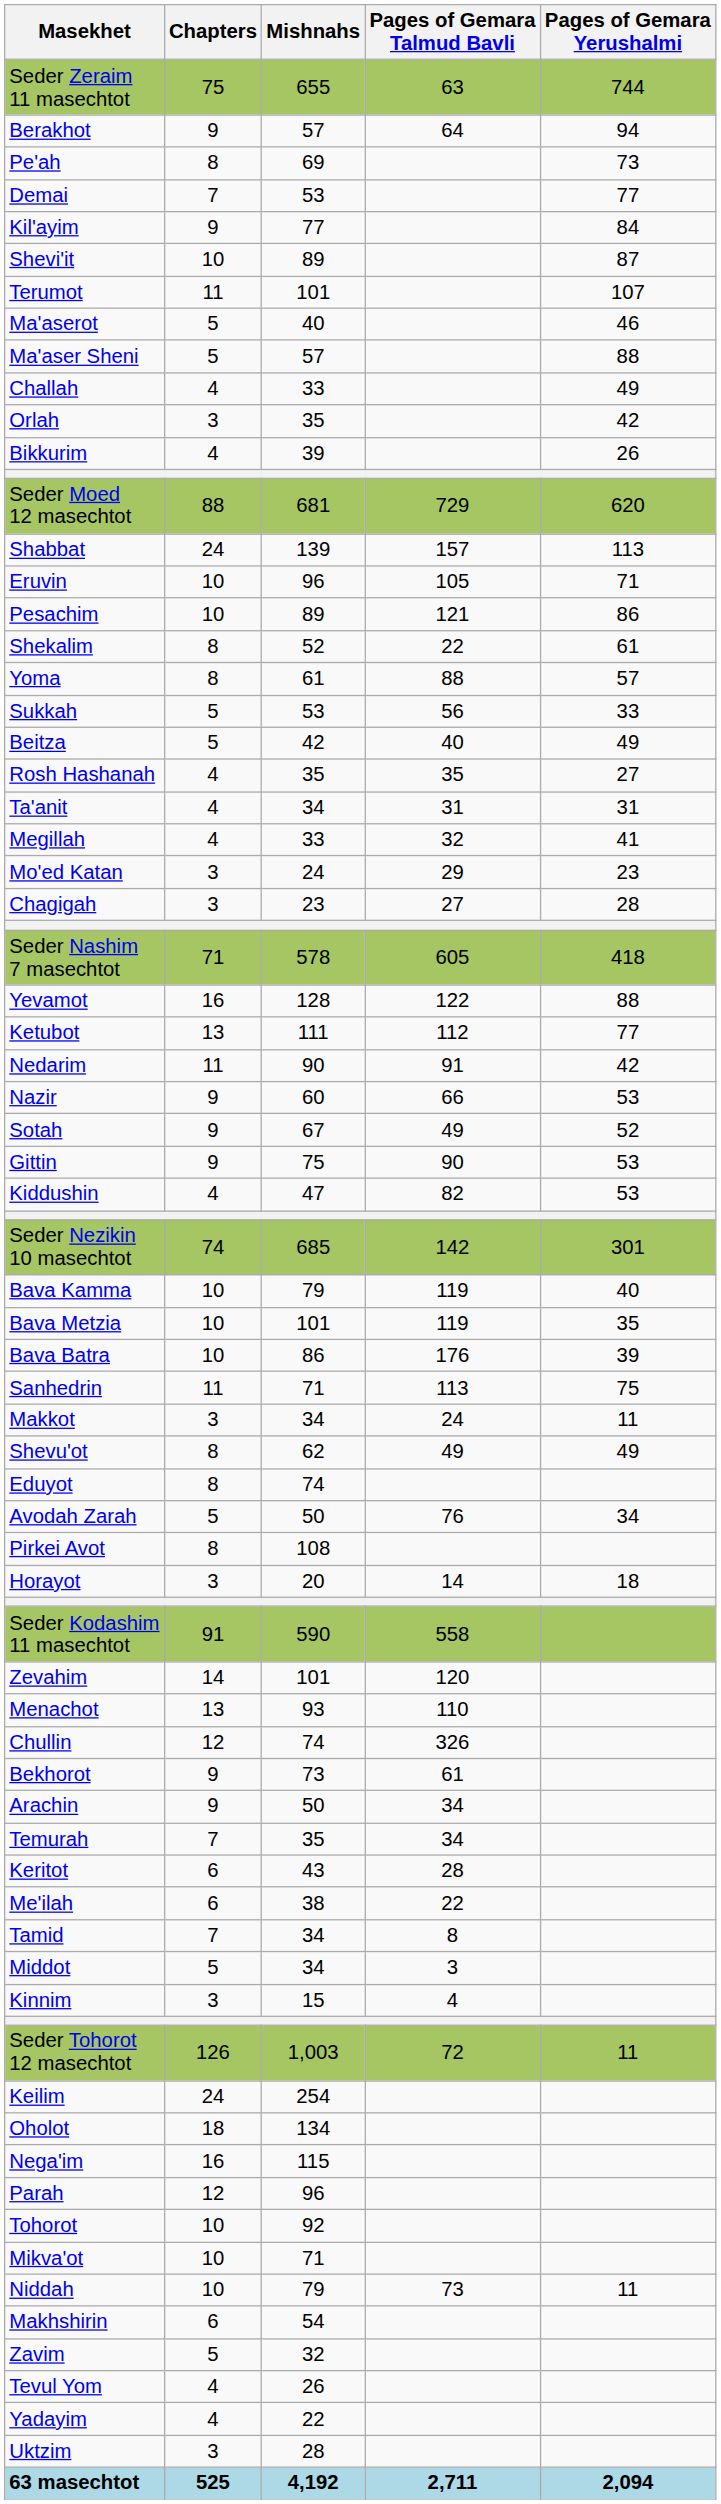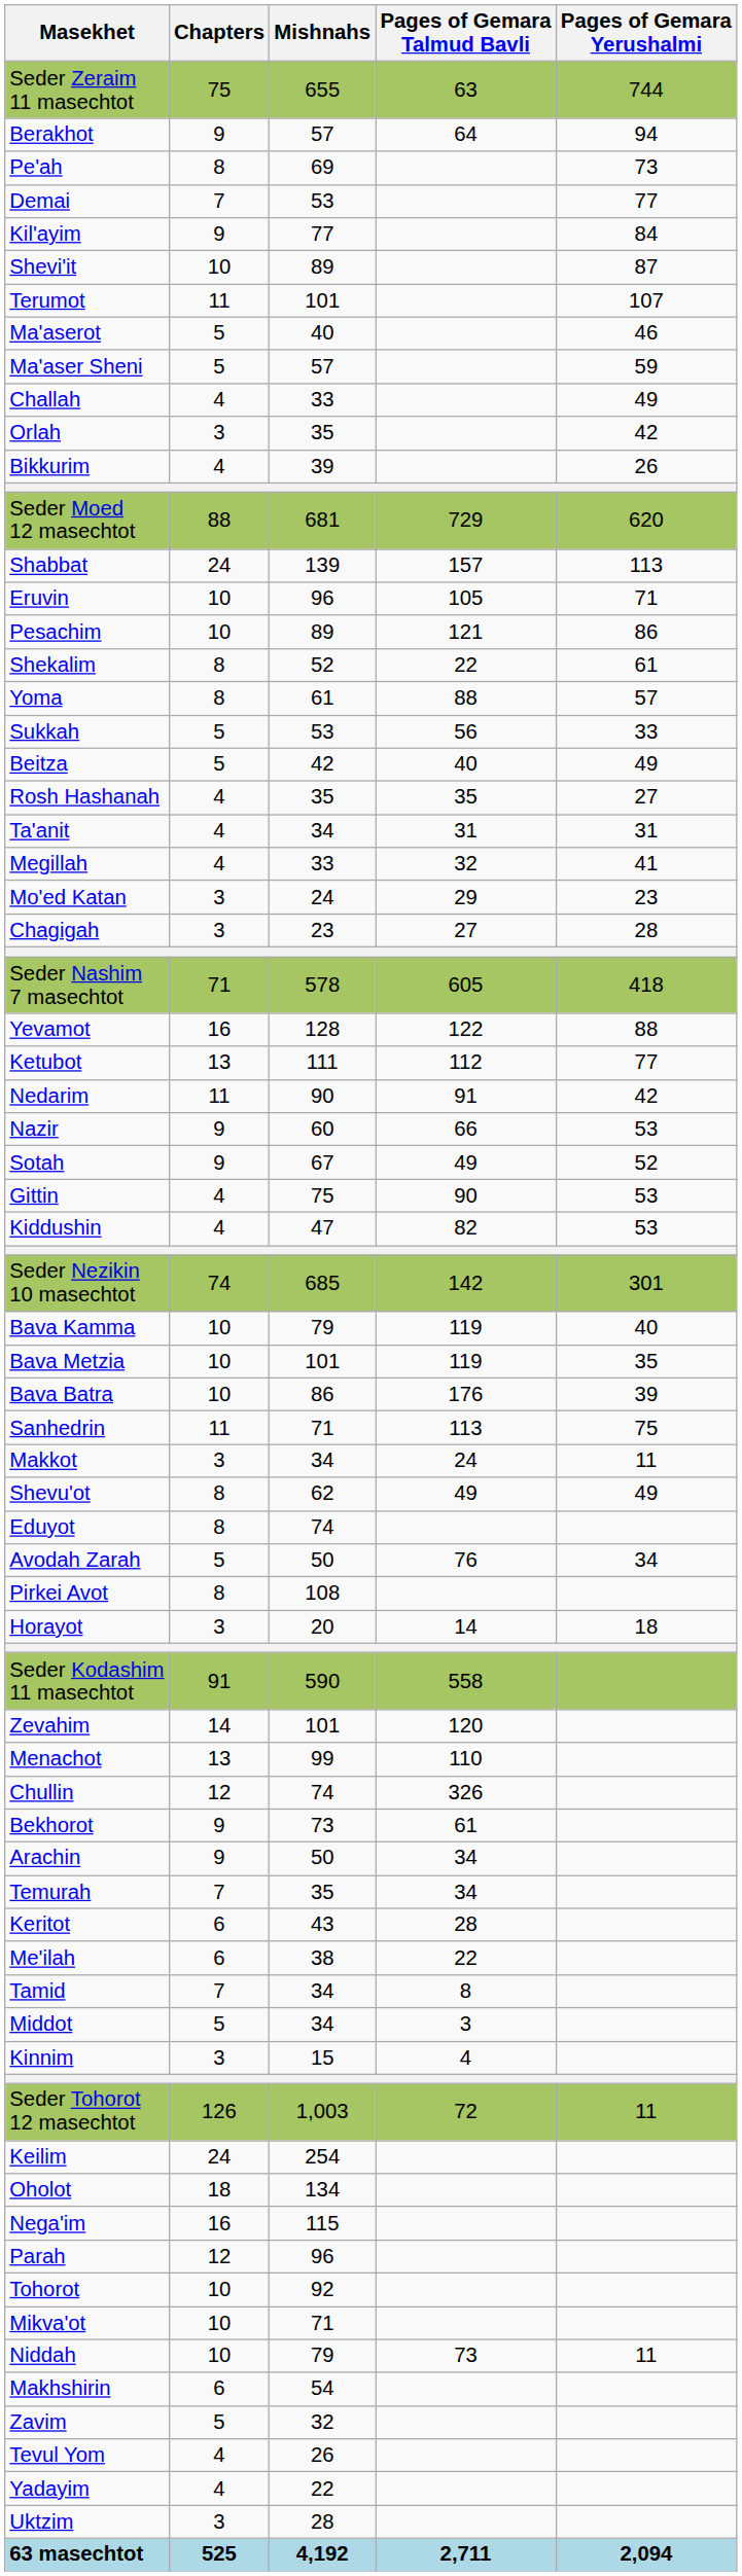 <table class="sortable wikitable">
 <tr>
 <th>Masekhet</th>
 <th>Chapters</th>
 <th>Mishnahs</th>
 <th>Pages of Gemara <br> <a href='#'>Talmud Bavli</a></th>
 <th>Pages of Gemara <br> <a href='#'>Yerushalmi</a></th>
 </tr>
 <tr bgcolor="#A5C663">
 <td>Seder <a href='#'>Zeraim</a> <br> 11 masechtot</td>
 <td align="center">75</td>
 <td align="center">655</td>
 <td align="center">63</td>
 <td align="center">744</td>
 </tr>
 <tr>
 <td><a href='#'>Berakhot</a></td>
 <td align="center">9</td>
 <td align="center">57</td>
 <td align="center">64</td>
 <td align="center">94</td>
 </tr>
 <tr>
 <td><a href='#'>Pe'ah</a></td>
 <td align="center">8</td>
 <td align="center">69</td>
 <td></td>
 <td align="center">73</td>
 </tr>
 <tr>
 <td><a href='#'>Demai</a></td>
 <td align="center">7</td>
 <td align="center">53</td>
 <td></td>
 <td align="center">77</td>
 </tr>
 <tr>
 <td><a href='#'>Kil'ayim</a></td>
 <td align="center">9</td>
 <td align="center">77</td>
 <td></td>
 <td align="center">84</td>
 </tr>
 <tr>
 <td><a href='#'>Shevi'it</a></td>
 <td align="center">10</td>
 <td align="center">89</td>
 <td></td>
 <td align="center">87</td>
 </tr>
 <tr>
 <td><a href='#'>Terumot</a></td>
 <td align="center">11</td>
 <td align="center">101</td>
 <td></td>
 <td align="center">107</td>
 </tr>
 <tr>
 <td><a href='#'>Ma'aserot</a></td>
 <td align="center">5</td>
 <td align="center">40</td>
 <td></td>
 <td align="center">46</td>
 </tr>
 <tr>
 <td><a href='#'>Ma'aser Sheni</a></td>
 <td align="center">5</td>
 <td align="center">57</td>
 <td></td>
-<td align="center">88</td>
+<td align="center">59</td>
 </tr>
 <tr>
 <td><a href='#'>Challah</a></td>
 <td align="center">4</td>
 <td align="center">33</td>
 <td></td>
 <td align="center">49</td>
 </tr>
 <tr>
 <td><a href='#'>Orlah</a></td>
 <td align="center">3</td>
 <td align="center">35</td>
 <td></td>
 <td align="center">42</td>
 </tr>
 <tr>
 <td><a href='#'>Bikkurim</a></td>
 <td align="center">4</td>
 <td align="center">39</td>
 <td></td>
 <td align="center">26</td>
 </tr>
 <tr>
 <th colspan=6></th>
 </tr>
 <tr bgcolor="#A5C663">
 <td>Seder <a href='#'>Moed</a> <br> 12 masechtot</td>
 <td align="center">88</td>
 <td align="center">681</td>
 <td align="center">729</td>
 <td align="center">620</td>
 </tr>
 <tr>
 <td><a href='#'>Shabbat</a></td>
 <td align="center">24</td>
 <td align="center">139</td>
 <td align="center">157</td>
 <td align="center">113</td>
 </tr>
 <tr>
 <td><a href='#'>Eruvin</a></td>
 <td align="center">10</td>
 <td align="center">96</td>
 <td align="center">105</td>
 <td align="center">71</td>
 </tr>
 <tr>
 <td><a href='#'>Pesachim</a></td>
 <td align="center">10</td>
 <td align="center">89</td>
 <td align="center">121</td>
 <td align="center">86</td>
 </tr>
 <tr>
 <td><a href='#'>Shekalim</a></td>
 <td align="center">8</td>
 <td align="center">52</td>
 <td align="center">22 </td>
 <td align="center">61</td>
 </tr>
 <tr>
 <td><a href='#'>Yoma</a></td>
 <td align="center">8</td>
 <td align="center">61</td>
 <td align="center">88</td>
 <td align="center">57</td>
 </tr>
 <tr>
 <td><a href='#'>Sukkah</a></td>
 <td align="center">5</td>
 <td align="center">53</td>
 <td align="center">56</td>
 <td align="center">33</td>
 </tr>
 <tr>
 <td><a href='#'>Beitza</a></td>
 <td align="center">5</td>
 <td align="center">42</td>
 <td align="center">40</td>
 <td align="center">49</td>
 </tr>
 <tr>
 <td><a href='#'>Rosh Hashanah</a></td>
 <td align="center">4</td>
 <td align="center">35</td>
 <td align="center">35</td>
 <td align="center">27</td>
 </tr>
 <tr>
 <td><a href='#'>Ta'anit</a></td>
 <td align="center">4</td>
 <td align="center">34</td>
 <td align="center">31</td>
 <td align="center">31</td>
 </tr>
 <tr>
 <td><a href='#'>Megillah</a></td>
 <td align="center">4</td>
 <td align="center">33</td>
 <td align="center">32</td>
 <td align="center">41</td>
 </tr>
 <tr>
 <td><a href='#'>Mo'ed Katan</a></td>
 <td align="center">3</td>
 <td align="center">24</td>
 <td align="center">29</td>
 <td align="center">23</td>
 </tr>
 <tr>
 <td><a href='#'>Chagigah</a></td>
 <td align="center">3</td>
 <td align="center">23</td>
 <td align="center">27</td>
 <td align="center">28</td>
 </tr>
 <tr>
 <th colspan=6></th>
 </tr>
 <tr bgcolor="#A5C663">
 <td>Seder <a href='#'>Nashim</a> <br> 7 masechtot</td>
 <td align="center">71</td>
 <td align="center">578</td>
 <td align="center">605</td>
 <td align="center">418</td>
 </tr>
 <tr>
 <td><a href='#'>Yevamot</a></td>
 <td align="center">16</td>
 <td align="center">128</td>
 <td align="center">122</td>
 <td align="center">88</td>
 </tr>
 <tr>
 <td><a href='#'>Ketubot</a></td>
 <td align="center">13</td>
 <td align="center">111</td>
 <td align="center">112</td>
 <td align="center">77</td>
 </tr>
 <tr>
 <td><a href='#'>Nedarim</a></td>
 <td align="center">11</td>
 <td align="center">90</td>
 <td align="center">91</td>
 <td align="center">42</td>
 </tr>
 <tr>
 <td><a href='#'>Nazir</a></td>
 <td align="center">9</td>
 <td align="center">60</td>
 <td align="center">66</td>
 <td align="center">53</td>
 </tr>
 <tr>
 <td><a href='#'>Sotah</a></td>
 <td align="center">9</td>
 <td align="center">67</td>
 <td align="center">49</td>
 <td align="center">52</td>
 </tr>
 <tr>
 <td><a href='#'>Gittin</a></td>
-<td align="center">9</td>
+<td align="center">4</td>
 <td align="center">75</td>
 <td align="center">90</td>
 <td align="center">53</td>
 </tr>
 <tr>
 <td><a href='#'>Kiddushin</a></td>
 <td align="center">4</td>
 <td align="center">47</td>
 <td align="center">82</td>
 <td align="center">53</td>
 </tr>
 <tr>
 <th colspan=6></th>
 </tr>
 <tr bgcolor="#A5C663">
 <td>Seder <a href='#'>Nezikin</a> <br> 10 masechtot</td>
 <td align="center">74</td>
 <td align="center">685</td>
 <td align="center">142</td>
 <td align="center">301</td>
 </tr>
 <tr>
 <td><a href='#'>Bava Kamma</a></td>
 <td align="center">10</td>
 <td align="center">79</td>
 <td align="center">119</td>
 <td align="center">40</td>
 </tr>
 <tr>
 <td><a href='#'>Bava Metzia</a></td>
 <td align="center">10</td>
 <td align="center">101</td>
 <td align="center">119</td>
 <td align="center">35</td>
 </tr>
 <tr>
 <td><a href='#'>Bava Batra</a></td>
 <td align="center">10</td>
 <td align="center">86</td>
 <td align="center">176</td>
 <td align="center">39</td>
 </tr>
 <tr>
 <td><a href='#'>Sanhedrin</a></td>
 <td align="center">11</td>
 <td align="center">71</td>
 <td align="center">113</td>
 <td align="center">75</td>
 </tr>
 <tr>
 <td><a href='#'>Makkot</a></td>
 <td align="center">3</td>
 <td align="center">34</td>
 <td align="center">24</td>
 <td align="center">11</td>
 </tr>
 <tr>
 <td><a href='#'>Shevu'ot</a></td>
 <td align="center">8</td>
 <td align="center">62</td>
 <td align="center">49</td>
 <td align="center">49</td>
 </tr>
 <tr>
 <td><a href='#'>Eduyot</a></td>
 <td align="center">8</td>
 <td align="center">74</td>
 <td></td>
 <td></td>
 </tr>
 <tr>
 <td><a href='#'>Avodah Zarah</a></td>
 <td align="center">5</td>
 <td align="center">50</td>
 <td align="center">76</td>
 <td align="center">34</td>
 </tr>
 <tr>
 <td><a href='#'>Pirkei Avot</a></td>
 <td align="center">8</td>
 <td align="center">108</td>
 <td></td>
 <td></td>
 </tr>
 <tr>
 <td><a href='#'>Horayot</a></td>
 <td align="center">3</td>
 <td align="center">20</td>
 <td align="center">14</td>
 <td align="center">18</td>
 </tr>
 <tr>
 <th colspan=6></th>
 </tr>
 <tr bgcolor="#A5C663">
 <td>Seder <a href='#'>Kodashim</a> <br> 11 masechtot</td>
 <td align="center">91</td>
 <td align="center">590</td>
 <td align="center">558</td>
 <td></td>
 </tr>
 <tr>
 <td><a href='#'>Zevahim</a></td>
 <td align="center">14</td>
 <td align="center">101</td>
 <td align="center">120</td>
 <td></td>
 </tr>
 <tr  >
 <td><a href='#'>Menachot</a></td>
 <td align="center">13</td>
-<td align="center">93</td>
+<td align="center">99</td>
 <td align="center">110</td>
 <td></td>
 </tr>
 <tr  >
 <td><a href='#'>Chullin</a></td>
 <td align="center">12</td>
 <td align="center">74</td>
 <td align="center">326</td>
 <td></td>
 </tr>
 <tr  >
 <td><a href='#'>Bekhorot</a></td>
 <td align="center">9</td>
 <td align="center">73</td>
 <td align="center">61</td>
 <td></td>
 </tr>
 <tr  >
 <td><a href='#'>Arachin</a></td>
 <td align="center">9</td>
 <td align="center">50</td>
 <td align="center">34</td>
 <td></td>
 </tr>
 <tr  >
 <td><a href='#'>Temurah</a></td>
 <td align="center">7</td>
 <td align="center">35</td>
 <td align="center">34</td>
 <td></td>
 </tr>
 <tr  >
 <td><a href='#'>Keritot</a></td>
 <td align="center">6</td>
 <td align="center">43</td>
 <td align="center">28</td>
 <td></td>
 </tr>
 <tr  >
 <td><a href='#'>Me'ilah</a></td>
 <td align="center">6</td>
 <td align="center">38</td>
 <td align="center">22</td>
 <td></td>
 </tr>
 <tr  >
 <td><a href='#'>Tamid</a></td>
 <td align="center">7</td>
 <td align="center">34</td>
 <td align="center">8</td>
 <td></td>
 </tr>
 <tr  >
 <td><a href='#'>Middot</a></td>
 <td align="center">5</td>
 <td align="center">34</td>
 <td align="center">3 </td>
 <td></td>
 </tr>
 <tr>
 <td><a href='#'>Kinnim</a></td>
 <td align="center">3</td>
 <td align="center">15</td>
 <td align="center">4 </td>
 <td></td>
 </tr>
 <tr>
 <th colspan=6></th>
 </tr>
 <tr bgcolor="#A5C663">
 <td>Seder <a href='#'>Tohorot</a> <br> 12 masechtot</td>
 <td align="center">126</td>
 <td align="center">1,003</td>
 <td align="center">72</td>
 <td align="center">11</td>
 </tr>
 <tr  >
 <td><a href='#'>Keilim</a></td>
 <td align="center">24</td>
 <td align="center">254</td>
 <td></td>
 <td></td>
 </tr>
 <tr  >
 <td><a href='#'>Oholot</a></td>
 <td align="center">18</td>
 <td align="center">134</td>
 <td></td>
 <td></td>
 </tr>
 <tr  >
 <td><a href='#'>Nega'im</a></td>
 <td align="center">16</td>
 <td align="center">115</td>
 <td></td>
 <td></td>
 </tr>
 <tr  >
 <td><a href='#'>Parah</a></td>
 <td align="center">12</td>
 <td align="center">96</td>
 <td></td>
 <td></td>
 </tr>
 <tr  >
 <td><a href='#'>Tohorot</a></td>
 <td align="center">10</td>
 <td align="center">92</td>
 <td></td>
 <td></td>
 </tr>
 <tr  >
 <td><a href='#'>Mikva'ot</a></td>
 <td align="center">10</td>
 <td align="center">71</td>
 <td></td>
 <td></td>
 </tr>
 <tr  >
 <td><a href='#'>Niddah</a></td>
 <td align="center">10</td>
 <td align="center">79</td>
 <td align="center">73</td>
 <td align="center">11</td>
 </tr>
 <tr  >
 <td><a href='#'>Makhshirin</a></td>
 <td align="center">6</td>
 <td align="center">54</td>
 <td></td>
 <td></td>
 </tr>
 <tr  >
 <td><a href='#'>Zavim</a></td>
 <td align="center">5</td>
 <td align="center">32</td>
 <td></td>
 <td></td>
 </tr>
 <tr  >
 <td><a href='#'>Tevul Yom</a></td>
 <td align="center">4</td>
 <td align="center">26</td>
 <td></td>
 <td></td>
 </tr>
 <tr  >
 <td><a href='#'>Yadayim</a></td>
 <td align="center">4</td>
 <td align="center">22</td>
 <td></td>
 <td></td>
 </tr>
 <tr  >
 <td><a href='#'>Uktzim</a></td>
 <td align="center">3</td>
 <td align="center">28</td>
 <td></td>
 <td></td>
 </tr>
 <tr bgcolor="lightblue">
 <td><strong>63 masechtot</strong></td>
 <td align="center"><strong>525</strong></td>
 <td align="center"><strong>4,192</strong></td>
 <td align="center"><strong>2,711</strong></td>
 <td align="center"><strong>2,094</strong></td>
 </tr>
 </table>
